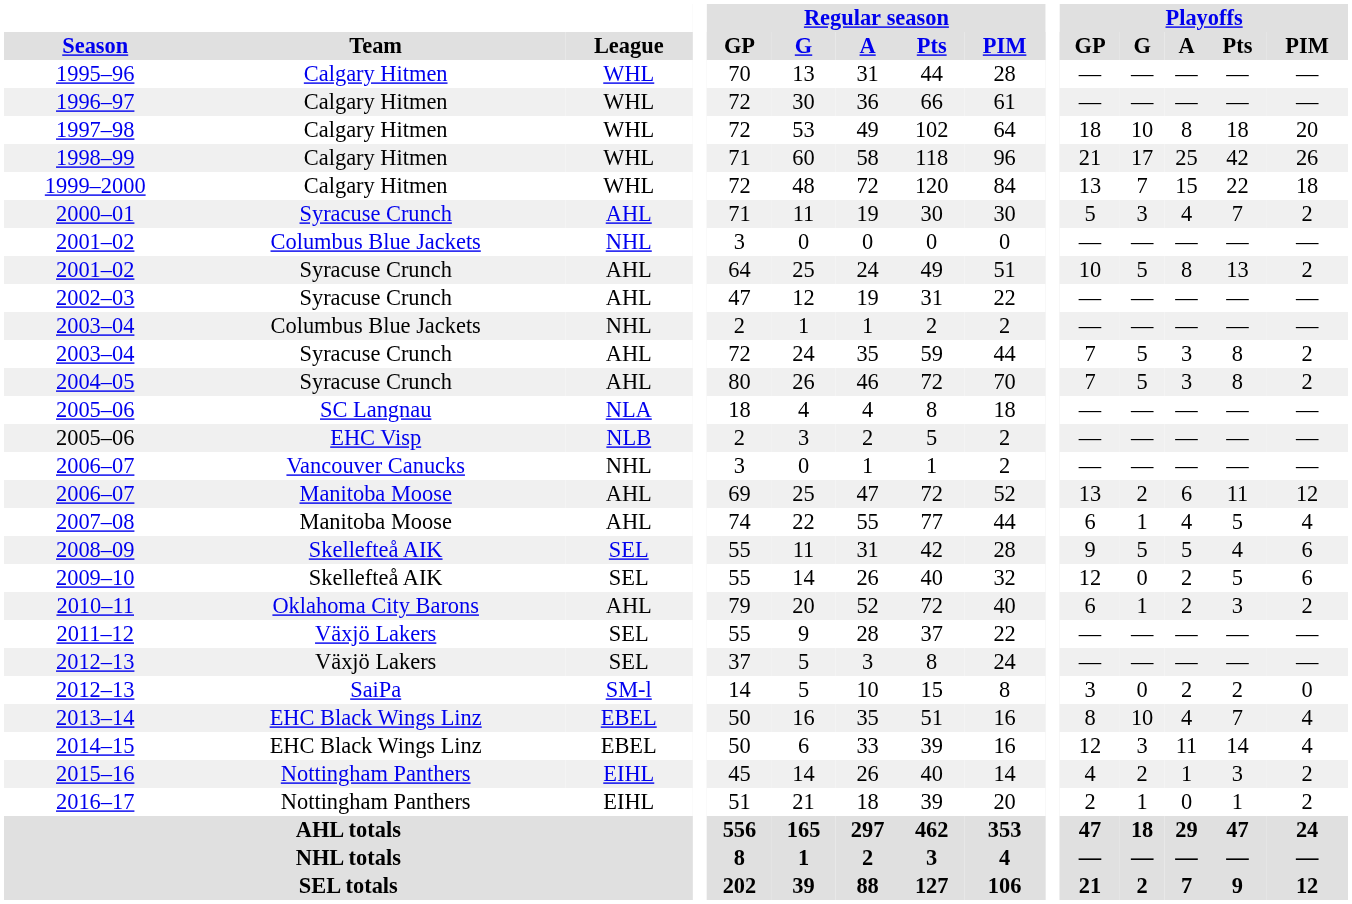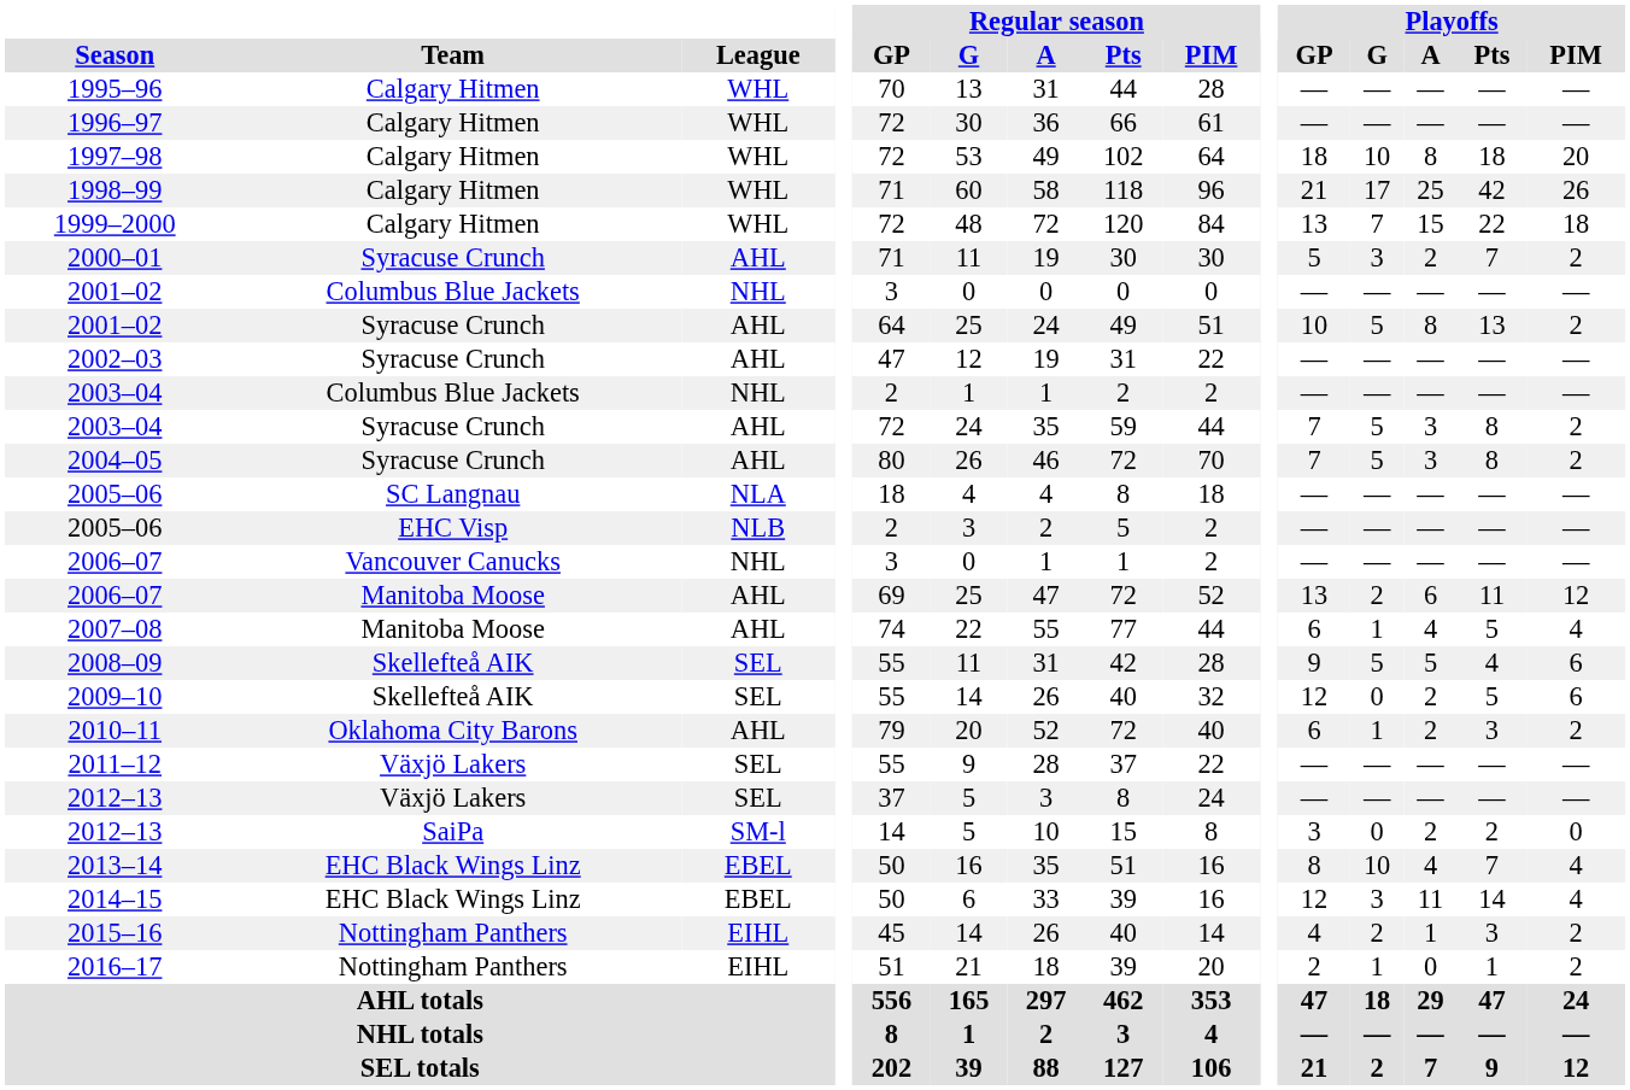 <table border="0" cellpadding="1" cellspacing="0" style="text-align:center; width:60em">
 <tr bgcolor="#e0e0e0">
 <th colspan="3"  bgcolor="#ffffff"> </th>
 <th rowspan="99" bgcolor="#ffffff"> </th>
 <th colspan="5"><a href='#'>Regular season</a></th>
 <th rowspan="99" bgcolor="#ffffff"> </th>
 <th colspan="5"><a href='#'>Playoffs</a></th>
 </tr>
 <tr bgcolor="#e0e0e0">
 <th><a href='#'>Season</a></th>
 <th>Team</th>
 <th>League</th>
 <th>GP</th>
 <th><a href='#'>G</a></th>
 <th><a href='#'>A</a></th>
 <th><a href='#'>Pts</a></th>
 <th><a href='#'>PIM</a></th>
 <th>GP</th>
 <th>G</th>
 <th>A</th>
 <th>Pts</th>
 <th>PIM</th>
 </tr>
 <tr>
 <td><a href='#'>1995–96</a></td>
 <td><a href='#'>Calgary Hitmen</a></td>
 <td><a href='#'>WHL</a></td>
 <td>70</td>
 <td>13</td>
 <td>31</td>
 <td>44</td>
 <td>28</td>
 <td>—</td>
 <td>—</td>
 <td>—</td>
 <td>—</td>
 <td>—</td>
 </tr>
 <tr bgcolor="#f0f0f0">
 <td><a href='#'>1996–97</a></td>
 <td>Calgary Hitmen</td>
 <td>WHL</td>
 <td>72</td>
 <td>30</td>
 <td>36</td>
 <td>66</td>
 <td>61</td>
 <td>—</td>
 <td>—</td>
 <td>—</td>
 <td>—</td>
 <td>—</td>
 </tr>
 <tr>
 <td><a href='#'>1997–98</a></td>
 <td>Calgary Hitmen</td>
 <td>WHL</td>
 <td>72</td>
 <td>53</td>
 <td>49</td>
 <td>102</td>
 <td>64</td>
 <td>18</td>
 <td>10</td>
 <td>8</td>
 <td>18</td>
 <td>20</td>
 </tr>
 <tr bgcolor="#f0f0f0">
 <td><a href='#'>1998–99</a></td>
 <td>Calgary Hitmen</td>
 <td>WHL</td>
 <td>71</td>
 <td>60</td>
 <td>58</td>
 <td>118</td>
 <td>96</td>
 <td>21</td>
 <td>17</td>
 <td>25</td>
 <td>42</td>
 <td>26</td>
 </tr>
 <tr>
 <td><a href='#'>1999–2000</a></td>
 <td>Calgary Hitmen</td>
 <td>WHL</td>
 <td>72</td>
 <td>48</td>
 <td>72</td>
 <td>120</td>
 <td>84</td>
 <td>13</td>
 <td>7</td>
 <td>15</td>
 <td>22</td>
 <td>18</td>
 </tr>
 <tr bgcolor="#f0f0f0">
 <td><a href='#'>2000–01</a></td>
 <td><a href='#'>Syracuse Crunch</a></td>
 <td><a href='#'>AHL</a></td>
 <td>71</td>
 <td>11</td>
 <td>19</td>
 <td>30</td>
 <td>30</td>
 <td>5</td>
 <td>3</td>
-<td>4</td>
+<td>2</td>
 <td>7</td>
 <td>2</td>
 </tr>
 <tr>
 <td><a href='#'>2001–02</a></td>
 <td><a href='#'>Columbus Blue Jackets</a></td>
 <td><a href='#'>NHL</a></td>
 <td>3</td>
 <td>0</td>
 <td>0</td>
 <td>0</td>
 <td>0</td>
 <td>—</td>
 <td>—</td>
 <td>—</td>
 <td>—</td>
 <td>—</td>
 </tr>
 <tr bgcolor="#f0f0f0">
 <td><a href='#'>2001–02</a></td>
 <td>Syracuse Crunch</td>
 <td>AHL</td>
 <td>64</td>
 <td>25</td>
 <td>24</td>
 <td>49</td>
 <td>51</td>
 <td>10</td>
 <td>5</td>
 <td>8</td>
 <td>13</td>
 <td>2</td>
 </tr>
 <tr>
 <td><a href='#'>2002–03</a></td>
 <td>Syracuse Crunch</td>
 <td>AHL</td>
 <td>47</td>
 <td>12</td>
 <td>19</td>
 <td>31</td>
 <td>22</td>
 <td>—</td>
 <td>—</td>
 <td>—</td>
 <td>—</td>
 <td>—</td>
 </tr>
 <tr bgcolor="#f0f0f0">
 <td><a href='#'>2003–04</a></td>
 <td>Columbus Blue Jackets</td>
 <td>NHL</td>
 <td>2</td>
 <td>1</td>
 <td>1</td>
 <td>2</td>
 <td>2</td>
 <td>—</td>
 <td>—</td>
 <td>—</td>
 <td>—</td>
 <td>—</td>
 </tr>
 <tr>
 <td><a href='#'>2003–04</a></td>
 <td>Syracuse Crunch</td>
 <td>AHL</td>
 <td>72</td>
 <td>24</td>
 <td>35</td>
 <td>59</td>
 <td>44</td>
 <td>7</td>
 <td>5</td>
 <td>3</td>
 <td>8</td>
 <td>2</td>
 </tr>
 <tr bgcolor="#f0f0f0">
 <td><a href='#'>2004–05</a></td>
 <td>Syracuse Crunch</td>
 <td>AHL</td>
 <td>80</td>
 <td>26</td>
 <td>46</td>
 <td>72</td>
 <td>70</td>
 <td>7</td>
 <td>5</td>
 <td>3</td>
 <td>8</td>
 <td>2</td>
 </tr>
 <tr>
 <td><a href='#'>2005–06</a></td>
 <td><a href='#'>SC Langnau</a></td>
 <td><a href='#'>NLA</a></td>
 <td>18</td>
 <td>4</td>
 <td>4</td>
 <td>8</td>
 <td>18</td>
 <td>—</td>
 <td>—</td>
 <td>—</td>
 <td>—</td>
 <td>—</td>
 </tr>
 <tr bgcolor="#f0f0f0">
 <td>2005–06</td>
 <td><a href='#'>EHC Visp</a></td>
 <td><a href='#'>NLB</a></td>
 <td>2</td>
 <td>3</td>
 <td>2</td>
 <td>5</td>
 <td>2</td>
 <td>—</td>
 <td>—</td>
 <td>—</td>
 <td>—</td>
 <td>—</td>
 </tr>
 <tr>
 <td><a href='#'>2006–07</a></td>
 <td><a href='#'>Vancouver Canucks</a></td>
 <td>NHL</td>
 <td>3</td>
 <td>0</td>
 <td>1</td>
 <td>1</td>
 <td>2</td>
 <td>—</td>
 <td>—</td>
 <td>—</td>
 <td>—</td>
 <td>—</td>
 </tr>
 <tr bgcolor="#f0f0f0">
 <td><a href='#'>2006–07</a></td>
 <td><a href='#'>Manitoba Moose</a></td>
 <td>AHL</td>
 <td>69</td>
 <td>25</td>
 <td>47</td>
 <td>72</td>
 <td>52</td>
 <td>13</td>
 <td>2</td>
 <td>6</td>
 <td>11</td>
 <td>12</td>
 </tr>
 <tr>
 <td><a href='#'>2007–08</a></td>
 <td>Manitoba Moose</td>
 <td>AHL</td>
 <td>74</td>
 <td>22</td>
 <td>55</td>
 <td>77</td>
 <td>44</td>
 <td>6</td>
 <td>1</td>
 <td>4</td>
 <td>5</td>
 <td>4</td>
 </tr>
 <tr bgcolor="#f0f0f0">
 <td><a href='#'>2008–09</a></td>
 <td><a href='#'>Skellefteå AIK</a></td>
 <td><a href='#'>SEL</a></td>
 <td>55</td>
 <td>11</td>
 <td>31</td>
 <td>42</td>
 <td>28</td>
 <td>9</td>
 <td>5</td>
 <td>5</td>
 <td>4</td>
 <td>6</td>
 </tr>
 <tr>
 <td><a href='#'>2009–10</a></td>
 <td>Skellefteå AIK</td>
 <td>SEL</td>
 <td>55</td>
 <td>14</td>
 <td>26</td>
 <td>40</td>
 <td>32</td>
 <td>12</td>
 <td>0</td>
 <td>2</td>
 <td>5</td>
 <td>6</td>
 </tr>
 <tr bgcolor="#f0f0f0">
 <td><a href='#'>2010–11</a></td>
 <td><a href='#'>Oklahoma City Barons</a></td>
 <td>AHL</td>
 <td>79</td>
 <td>20</td>
 <td>52</td>
 <td>72</td>
 <td>40</td>
 <td>6</td>
 <td>1</td>
 <td>2</td>
 <td>3</td>
 <td>2</td>
 </tr>
 <tr>
 <td><a href='#'>2011–12</a></td>
 <td><a href='#'>Växjö Lakers</a></td>
 <td>SEL</td>
 <td>55</td>
 <td>9</td>
 <td>28</td>
 <td>37</td>
 <td>22</td>
 <td>—</td>
 <td>—</td>
 <td>—</td>
 <td>—</td>
 <td>—</td>
 </tr>
 <tr bgcolor="#f0f0f0">
 <td><a href='#'>2012–13</a></td>
 <td>Växjö Lakers</td>
 <td>SEL</td>
 <td>37</td>
 <td>5</td>
 <td>3</td>
 <td>8</td>
 <td>24</td>
 <td>—</td>
 <td>—</td>
 <td>—</td>
 <td>—</td>
 <td>—</td>
 </tr>
 <tr>
 <td><a href='#'>2012–13</a></td>
 <td><a href='#'>SaiPa</a></td>
 <td><a href='#'>SM-l</a></td>
 <td>14</td>
 <td>5</td>
 <td>10</td>
 <td>15</td>
 <td>8</td>
 <td>3</td>
 <td>0</td>
 <td>2</td>
 <td>2</td>
 <td>0</td>
 </tr>
 <tr bgcolor="#f0f0f0">
 <td><a href='#'>2013–14</a></td>
 <td><a href='#'>EHC Black Wings Linz</a></td>
 <td><a href='#'>EBEL</a></td>
 <td>50</td>
 <td>16</td>
 <td>35</td>
 <td>51</td>
 <td>16</td>
 <td>8</td>
 <td>10</td>
 <td>4</td>
 <td>7</td>
 <td>4</td>
 </tr>
 <tr>
 <td><a href='#'>2014–15</a></td>
 <td>EHC Black Wings Linz</td>
 <td>EBEL</td>
 <td>50</td>
 <td>6</td>
 <td>33</td>
 <td>39</td>
 <td>16</td>
 <td>12</td>
 <td>3</td>
 <td>11</td>
 <td>14</td>
 <td>4</td>
 </tr>
 <tr bgcolor="#f0f0f0">
 <td><a href='#'>2015–16</a></td>
 <td><a href='#'>Nottingham Panthers</a></td>
 <td><a href='#'>EIHL</a></td>
 <td>45</td>
 <td>14</td>
 <td>26</td>
 <td>40</td>
 <td>14</td>
 <td>4</td>
 <td>2</td>
 <td>1</td>
 <td>3</td>
 <td>2</td>
 </tr>
 <tr>
 <td><a href='#'>2016–17</a></td>
 <td>Nottingham Panthers</td>
 <td>EIHL</td>
 <td>51</td>
 <td>21</td>
 <td>18</td>
 <td>39</td>
 <td>20</td>
 <td>2</td>
 <td>1</td>
 <td>0</td>
 <td>1</td>
 <td>2</td>
 </tr>
 <tr bgcolor="#e0e0e0">
 <th colspan="3">AHL totals</th>
 <th>556</th>
 <th>165</th>
 <th>297</th>
 <th>462</th>
 <th>353</th>
 <th>47</th>
 <th>18</th>
 <th>29</th>
 <th>47</th>
 <th>24</th>
 </tr>
 <tr bgcolor="#e0e0e0">
 <th colspan="3">NHL totals</th>
 <th>8</th>
 <th>1</th>
 <th>2</th>
 <th>3</th>
 <th>4</th>
 <th>—</th>
 <th>—</th>
 <th>—</th>
 <th>—</th>
 <th>—</th>
 </tr>
 <tr bgcolor="#e0e0e0">
 <th colspan="3">SEL totals</th>
 <th>202</th>
 <th>39</th>
 <th>88</th>
 <th>127</th>
 <th>106</th>
 <th>21</th>
 <th>2</th>
 <th>7</th>
 <th>9</th>
 <th>12</th>
 </tr>
 </table>
